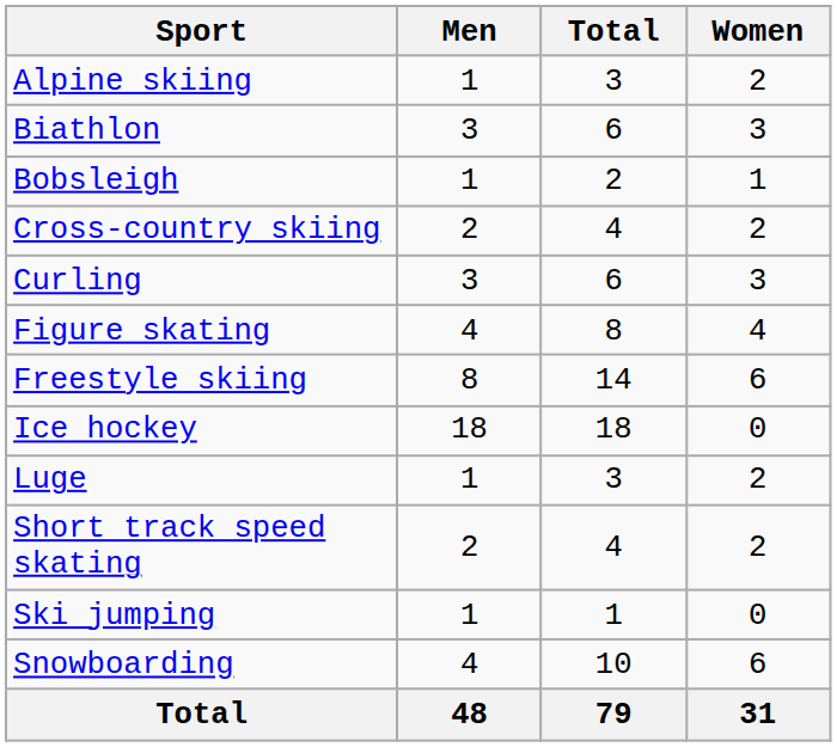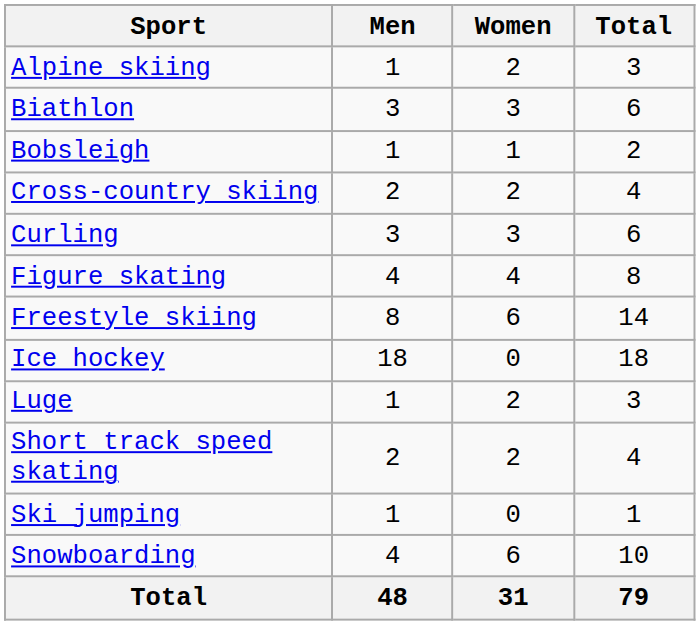 <table class="wikitable sortable" style=text-align:center>
 <tr>
 <th width=160>Sport</th>
 <th width=55>Men</th>
+<th width=55>Women</th>
 <th width=55>Total</th>
-<th width=55>Women</th>
 </tr>
 <tr>
 <td align=left><a href='#'>Alpine skiing</a></td>
 <td>1</td>
+<td>2</td>
 <td>3</td>
-<td>2</td>
 </tr>
 <tr>
 <td align=left><a href='#'>Biathlon</a></td>
 <td>3</td>
+<td>3</td>
 <td>6</td>
-<td>3</td>
 </tr>
 <tr>
 <td align=left><a href='#'>Bobsleigh</a></td>
 <td>1</td>
+<td>1</td>
 <td>2</td>
-<td>1</td>
 </tr>
 <tr>
 <td align=left><a href='#'>Cross-country skiing</a></td>
 <td>2</td>
+<td>2</td>
 <td>4</td>
-<td>2</td>
 </tr>
 <tr>
 <td align=left><a href='#'>Curling</a></td>
 <td>3</td>
+<td>3</td>
 <td>6</td>
-<td>3</td>
 </tr>
 <tr>
 <td align=left><a href='#'>Figure skating</a></td>
 <td>4</td>
+<td>4</td>
 <td>8</td>
-<td>4</td>
 </tr>
 <tr>
 <td align=left><a href='#'>Freestyle skiing</a></td>
 <td>8</td>
+<td>6</td>
 <td>14</td>
-<td>6</td>
 </tr>
 <tr>
 <td align=left><a href='#'>Ice hockey</a></td>
 <td>18</td>
+<td>0</td>
 <td>18</td>
-<td>0</td>
 </tr>
 <tr>
 <td align=left><a href='#'>Luge</a></td>
 <td>1</td>
+<td>2</td>
 <td>3</td>
-<td>2</td>
 </tr>
 <tr>
 <td align=left><a href='#'>Short track speed skating</a></td>
 <td>2</td>
+<td>2</td>
 <td>4</td>
-<td>2</td>
 </tr>
 <tr>
 <td align=left><a href='#'>Ski jumping</a></td>
 <td>1</td>
+<td>0</td>
 <td>1</td>
-<td>0</td>
 </tr>
 <tr>
 <td align=left><a href='#'>Snowboarding</a></td>
 <td>4</td>
+<td>6</td>
 <td>10</td>
-<td>6</td>
 </tr>
 <tr>
 <th>Total</th>
 <th>48</th>
+<th>31</th>
 <th>79</th>
-<th>31</th>
 </tr>
 </table>
